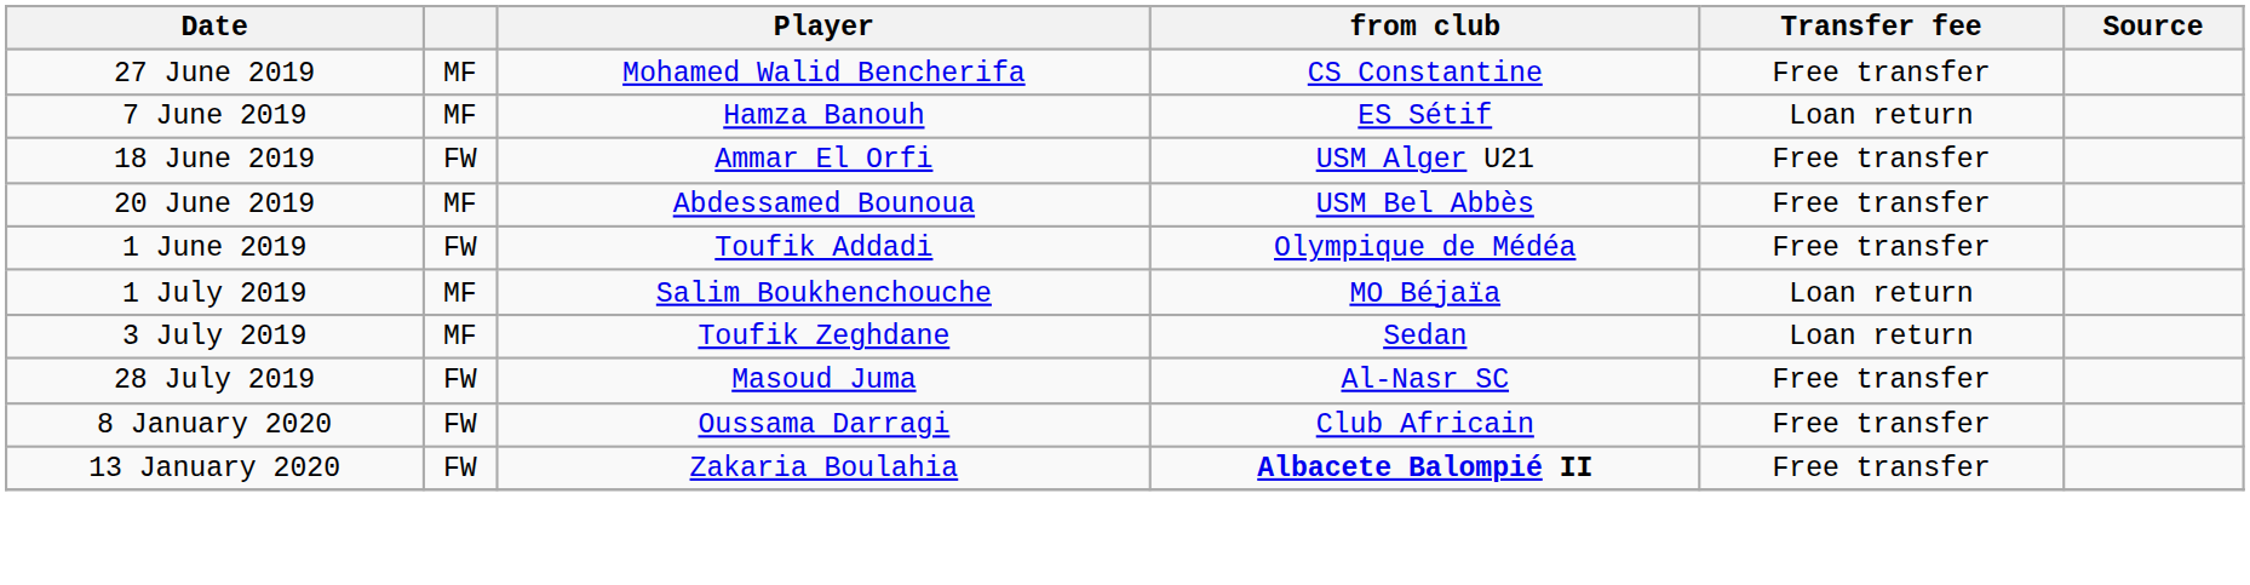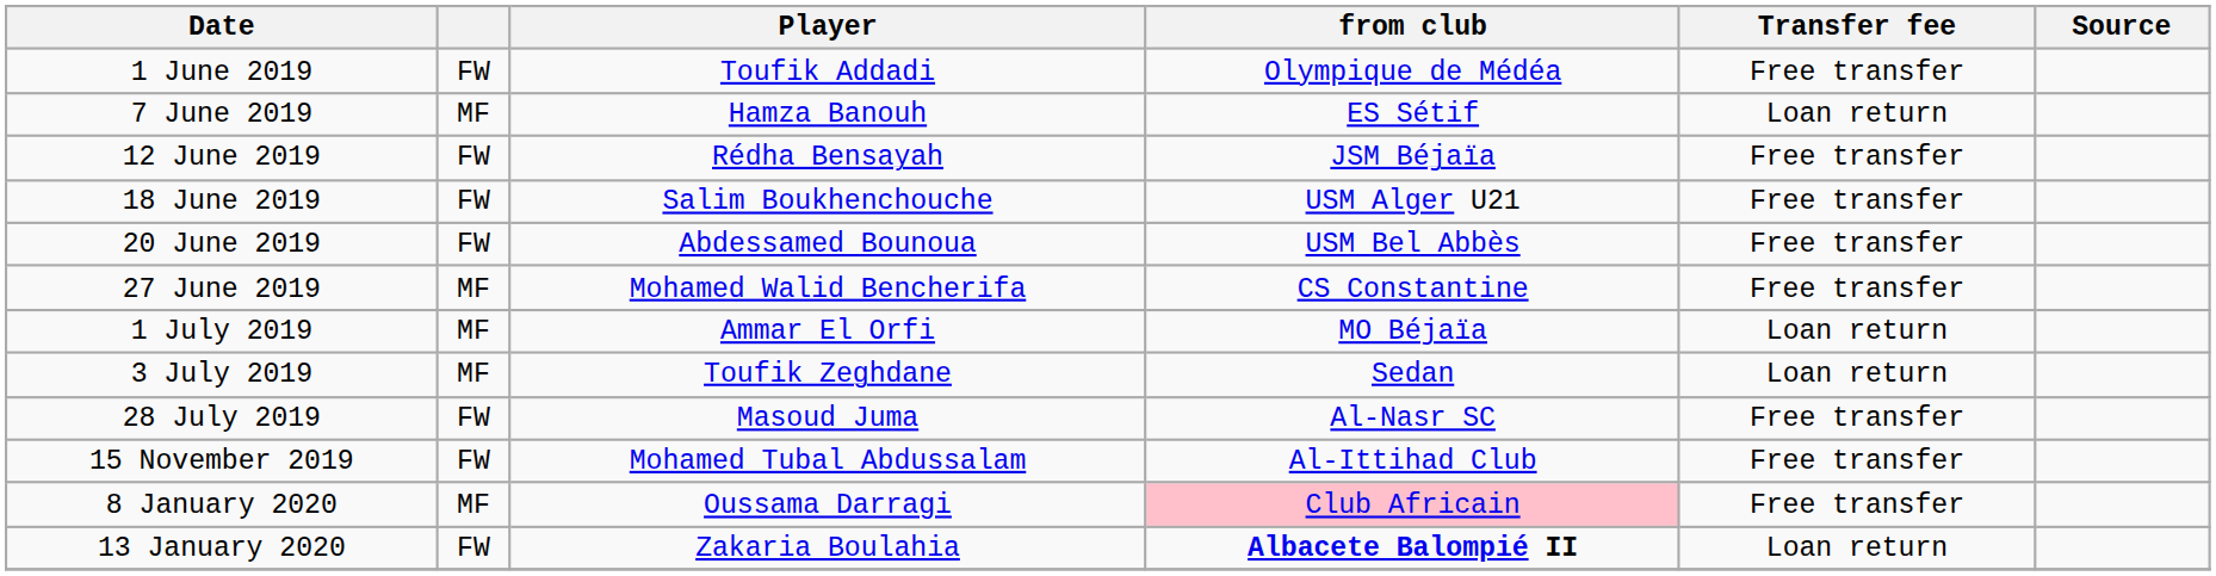 <table class="wikitable sortable" style="width:70%; text-align:center; font-size:85%; text-align:centre;">
 <tr>
 <th>Date</th>
 <th></th>
 <th>Player</th>
 <th>from club</th>
 <th>Transfer fee</th>
 <th>Source</th>
 </tr>
 <tr>
-<td>27 June 2019</td>
-<td>MF</td>
-<td> <a href='#'>Mohamed Walid Bencherifa</a></td>
-<td><a href='#'>CS Constantine</a></td>
+<td>1 June 2019</td>
+<td>FW</td>
+<td> <a href='#'>Toufik Addadi</a></td>
+<td><a href='#'>Olympique de Médéa</a></td>
 <td>Free transfer</td>
 <td></td>
 </tr>
 <tr>
 <td>7 June 2019</td>
 <td>MF</td>
 <td> <a href='#'>Hamza Banouh</a></td>
 <td><a href='#'>ES Sétif</a></td>
 <td>Loan return</td>
 <td></td>
 </tr>
 <tr>
+<td>12 June 2019</td>
+<td>FW</td>
+<td> <a href='#'>Rédha Bensayah</a></td>
+<td><a href='#'>JSM Béjaïa</a></td>
+<td>Free transfer</td>
+<td></td>
+</tr>
+<tr>
 <td>18 June 2019</td>
 <td>FW</td>
-<td> <a href='#'>Ammar El Orfi</a></td>
+<td> <a href='#'>Salim Boukhenchouche</a></td>
 <td><a href='#'>USM Alger</a> U21</td>
 <td>Free transfer</td>
 <td></td>
 </tr>
 <tr>
 <td>20 June 2019</td>
-<td>MF</td>
+<td>FW</td>
 <td> <a href='#'>Abdessamed Bounoua</a></td>
 <td><a href='#'>USM Bel Abbès</a></td>
 <td>Free transfer</td>
 <td></td>
 </tr>
 <tr>
-<td>1 June 2019</td>
-<td>FW</td>
-<td> <a href='#'>Toufik Addadi</a></td>
-<td><a href='#'>Olympique de Médéa</a></td>
+<td>27 June 2019</td>
+<td>MF</td>
+<td> <a href='#'>Mohamed Walid Bencherifa</a></td>
+<td><a href='#'>CS Constantine</a></td>
 <td>Free transfer</td>
 <td></td>
 </tr>
 <tr>
 <td>1 July 2019</td>
 <td>MF</td>
-<td> <a href='#'>Salim Boukhenchouche</a></td>
+<td> <a href='#'>Ammar El Orfi</a></td>
 <td><a href='#'>MO Béjaïa</a></td>
 <td>Loan return</td>
 <td></td>
 </tr>
 <tr>
 <td>3 July 2019</td>
 <td>MF</td>
 <td> <a href='#'>Toufik Zeghdane</a></td>
 <td> <a href='#'>Sedan</a></td>
 <td>Loan return</td>
 <td></td>
 </tr>
 <tr>
 <td>28 July 2019</td>
 <td>FW</td>
 <td> <a href='#'>Masoud Juma</a></td>
 <td> <a href='#'>Al-Nasr SC</a></td>
 <td>Free transfer</td>
 <td></td>
 </tr>
 <tr>
+<td>15 November 2019</td>
+<td>FW</td>
+<td> <a href='#'>Mohamed Tubal Abdussalam</a></td>
+<td> <a href='#'>Al-Ittihad Club</a></td>
+<td>Free transfer</td>
+<td></td>
+</tr>
+<tr>
 <td>8 January 2020</td>
-<td>FW</td>
+<td>MF</td>
 <td> <a href='#'>Oussama Darragi</a></td>
-<td> <a href='#'>Club Africain</a></td>
+<td style="background: pink;"> <a href='#'>Club Africain</a></td>
 <td>Free transfer</td>
 <td></td>
 </tr>
 <tr>
 <td>13 January 2020</td>
 <td>FW</td>
 <td> <a href='#'>Zakaria Boulahia</a></td>
 <td><strong> <a href='#'>Albacete Balompié</a> II</strong></td>
-<td>Free transfer</td>
+<td>Loan return</td>
 <td></td>
 </tr>
 <tr>
 </tr>
 </table>
